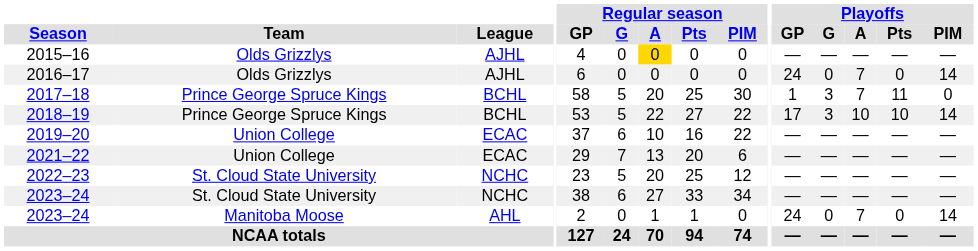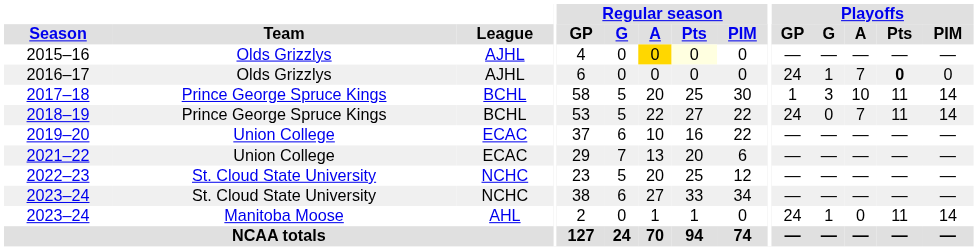 <table border="0" cellpadding="1" cellspacing="0" style="text-align:center; width:60em">
 <tr bgcolor="#e0e0e0">
 <th colspan="3" bgcolor="#ffffff"></th>
 <th rowspan="100" bgcolor="#ffffff"></th>
 <th colspan="5"><a href='#'>Regular season</a></th>
 <th rowspan="100" bgcolor="#ffffff"></th>
 <th colspan="5"><a href='#'>Playoffs</a></th>
 </tr>
 <tr bgcolor="#e0e0e0">
 <th><a href='#'>Season</a></th>
 <th>Team</th>
 <th>League</th>
 <th>GP</th>
 <th><a href='#'>G</a></th>
 <th><a href='#'>A</a></th>
 <th><a href='#'>Pts</a></th>
 <th><a href='#'>PIM</a></th>
 <th>GP</th>
 <th>G</th>
 <th>A</th>
 <th>Pts</th>
 <th>PIM</th>
 </tr>
 <tr>
 <td>2015–16</td>
 <td><a href='#'>Olds Grizzlys</a></td>
 <td><a href='#'>AJHL</a></td>
 <td>4</td>
 <td>0</td>
 <td style="background: gold;">0</td>
-<td>0</td>
+<td style="background: lightyellow;">0</td>
 <td>0</td>
 <td>—</td>
 <td>—</td>
 <td>—</td>
 <td>—</td>
 <td>—</td>
 </tr>
 <tr bgcolor="#f0f0f0">
 <td>2016–17</td>
 <td>Olds Grizzlys</td>
 <td>AJHL</td>
 <td>6</td>
 <td>0</td>
 <td>0</td>
 <td>0</td>
 <td>0</td>
 <td>24</td>
+<td>1</td>
+<td>7</td>
+<td><strong>0</strong></td>
 <td>0</td>
-<td>7</td>
-<td>0</td>
-<td>14</td>
 </tr>
 <tr>
 <td><a href='#'>2017–18</a></td>
 <td><a href='#'>Prince George Spruce Kings</a></td>
 <td><a href='#'>BCHL</a></td>
 <td>58</td>
 <td>5</td>
 <td>20</td>
 <td>25</td>
 <td>30</td>
 <td>1</td>
 <td>3</td>
-<td>7</td>
+<td>10</td>
 <td>11</td>
-<td>0</td>
+<td>14</td>
 </tr>
 <tr bgcolor="#f0f0f0">
 <td><a href='#'>2018–19</a></td>
 <td>Prince George Spruce Kings</td>
 <td>BCHL</td>
 <td>53</td>
 <td>5</td>
 <td>22</td>
 <td>27</td>
 <td>22</td>
-<td>17</td>
-<td>3</td>
-<td>10</td>
-<td>10</td>
+<td>24</td>
+<td>0</td>
+<td>7</td>
+<td>11</td>
 <td>14</td>
 </tr>
 <tr>
 <td><a href='#'>2019–20</a></td>
 <td><a href='#'>Union College</a></td>
 <td><a href='#'>ECAC</a></td>
 <td>37</td>
 <td>6</td>
 <td>10</td>
 <td>16</td>
 <td>22</td>
 <td>—</td>
 <td>—</td>
 <td>—</td>
 <td>—</td>
 <td>—</td>
 </tr>
 <tr bgcolor="#f0f0f0">
 <td><a href='#'>2021–22</a></td>
 <td>Union College</td>
 <td>ECAC</td>
 <td>29</td>
 <td>7</td>
 <td>13</td>
 <td>20</td>
 <td>6</td>
 <td>—</td>
 <td>—</td>
 <td>—</td>
 <td>—</td>
 <td>—</td>
 </tr>
 <tr>
 <td><a href='#'>2022–23</a></td>
 <td><a href='#'>St. Cloud State University</a></td>
 <td><a href='#'>NCHC</a></td>
 <td>23</td>
 <td>5</td>
 <td>20</td>
 <td>25</td>
 <td>12</td>
 <td>—</td>
 <td>—</td>
 <td>—</td>
 <td>—</td>
 <td>—</td>
 </tr>
 <tr bgcolor="#f0f0f0">
 <td><a href='#'>2023–24</a></td>
 <td>St. Cloud State University</td>
 <td>NCHC</td>
 <td>38</td>
 <td>6</td>
 <td>27</td>
 <td>33</td>
 <td>34</td>
 <td>—</td>
 <td>—</td>
 <td>—</td>
 <td>—</td>
 <td>—</td>
 </tr>
 <tr>
 <td><a href='#'>2023–24</a></td>
 <td><a href='#'>Manitoba Moose</a></td>
 <td><a href='#'>AHL</a></td>
 <td>2</td>
 <td>0</td>
 <td>1</td>
 <td>1</td>
 <td>0</td>
 <td>24</td>
+<td>1</td>
 <td>0</td>
-<td>7</td>
-<td>0</td>
+<td>11</td>
 <td>14</td>
 </tr>
 <tr bgcolor="#e0e0e0">
 <th colspan="3">NCAA totals</th>
 <th>127</th>
 <th>24</th>
 <th>70</th>
 <th>94</th>
 <th>74</th>
 <th>—</th>
 <th>—</th>
 <th>—</th>
 <th>—</th>
 <th>—</th>
 </tr>
 </table>
